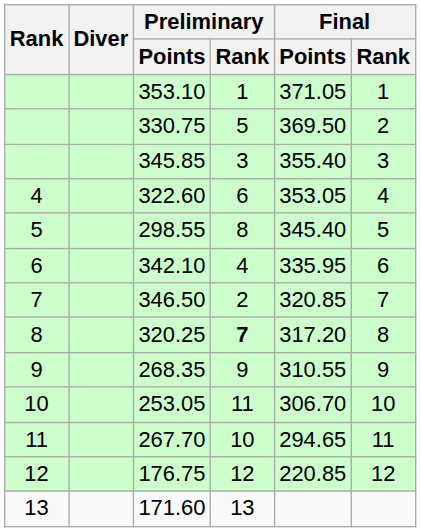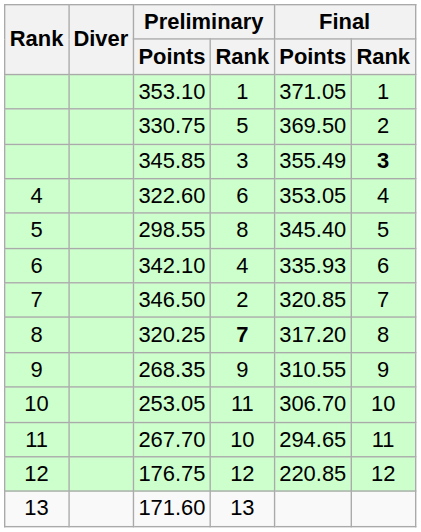 <table class="wikitable" style="text-align:center">
 <tr>
 <th rowspan="2">Rank</th>
 <th rowspan="2">Diver</th>
 <th colspan="2">Preliminary</th>
 <th colspan="2">Final</th>
 </tr>
 <tr>
 <th>Points</th>
 <th>Rank</th>
 <th>Points</th>
 <th>Rank</th>
 </tr>
 <tr bgcolor=ccffcc>
 <td></td>
 <td align=left></td>
 <td>353.10</td>
 <td>1</td>
 <td>371.05</td>
 <td>1</td>
 </tr>
 <tr bgcolor=ccffcc>
 <td></td>
 <td align=left></td>
 <td>330.75</td>
 <td>5</td>
 <td>369.50</td>
 <td>2</td>
 </tr>
 <tr bgcolor=ccffcc>
 <td></td>
 <td align=left></td>
 <td>345.85</td>
 <td>3</td>
-<td>355.40</td>
-<td>3</td>
+<td>355.49</td>
+<td><strong>3</strong></td>
 </tr>
 <tr bgcolor=ccffcc>
 <td>4</td>
 <td align=left></td>
 <td>322.60</td>
 <td>6</td>
 <td>353.05</td>
 <td>4</td>
 </tr>
 <tr bgcolor=ccffcc>
 <td>5</td>
 <td align=left></td>
 <td>298.55</td>
 <td>8</td>
 <td>345.40</td>
 <td>5</td>
 </tr>
 <tr bgcolor=ccffcc>
 <td>6</td>
 <td align=left></td>
 <td>342.10</td>
 <td>4</td>
-<td>335.95</td>
+<td>335.93</td>
 <td>6</td>
 </tr>
 <tr bgcolor=ccffcc>
 <td>7</td>
 <td align=left></td>
 <td>346.50</td>
 <td>2</td>
 <td>320.85</td>
 <td>7</td>
 </tr>
 <tr bgcolor=ccffcc>
 <td>8</td>
 <td align=left></td>
 <td>320.25</td>
 <td><strong>7</strong></td>
 <td>317.20</td>
 <td>8</td>
 </tr>
 <tr bgcolor=ccffcc>
 <td>9</td>
 <td align=left></td>
 <td>268.35</td>
 <td>9</td>
 <td>310.55</td>
 <td>9</td>
 </tr>
 <tr bgcolor=ccffcc>
 <td>10</td>
 <td align=left></td>
 <td>253.05</td>
 <td>11</td>
 <td>306.70</td>
 <td>10</td>
 </tr>
 <tr bgcolor=ccffcc>
 <td>11</td>
 <td align=left></td>
 <td>267.70</td>
 <td>10</td>
 <td>294.65</td>
 <td>11</td>
 </tr>
 <tr bgcolor=ccffcc>
 <td>12</td>
 <td align=left></td>
 <td>176.75</td>
 <td>12</td>
 <td>220.85</td>
 <td>12</td>
 </tr>
 <tr>
 <td>13</td>
 <td align=left></td>
 <td>171.60</td>
 <td>13</td>
 <td></td>
 <td></td>
 </tr>
 </table>
